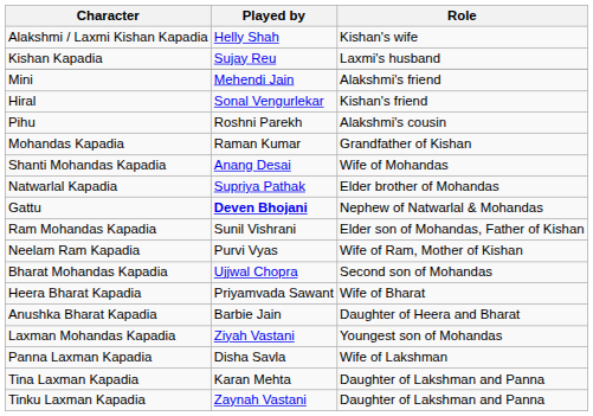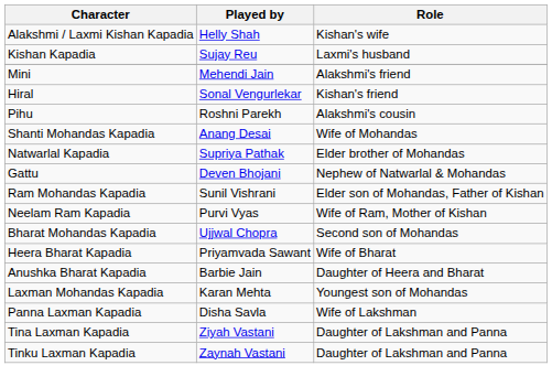 <table class="wikitable">
 <tr>
 <th>Character</th>
 <th>Played by</th>
 <th>Role</th>
 </tr>
 <tr>
 <td>Alakshmi / Laxmi Kishan Kapadia</td>
 <td><a href='#'>Helly Shah</a></td>
 <td>Kishan's wife</td>
 </tr>
 <tr>
 <td>Kishan Kapadia</td>
 <td><a href='#'>Sujay Reu</a></td>
 <td>Laxmi's husband</td>
 </tr>
 <tr>
 </tr>
 <tr>
 <td>Mini</td>
 <td><a href='#'>Mehendi Jain</a></td>
 <td>Alakshmi's friend</td>
 </tr>
 <tr>
 <td>Hiral</td>
 <td><a href='#'>Sonal Vengurlekar</a></td>
 <td>Kishan's friend</td>
 </tr>
 <tr>
 <td>Pihu</td>
 <td>Roshni Parekh</td>
 <td>Alakshmi's cousin</td>
 </tr>
 <tr>
-<td>Mohandas Kapadia</td>
-<td>Raman Kumar</td>
-<td>Grandfather of Kishan</td>
-</tr>
-<tr>
 <td>Shanti Mohandas Kapadia</td>
 <td><a href='#'>Anang Desai</a></td>
 <td>Wife of Mohandas</td>
 </tr>
 <tr>
 <td>Natwarlal Kapadia</td>
 <td><a href='#'>Supriya Pathak</a></td>
 <td>Elder brother of Mohandas</td>
 </tr>
 <tr>
 <td>Gattu</td>
-<td><strong><a href='#'>Deven Bhojani</a></strong></td>
+<td><a href='#'>Deven Bhojani</a></td>
 <td>Nephew of Natwarlal & Mohandas</td>
 </tr>
 <tr>
 <td>Ram Mohandas Kapadia</td>
 <td>Sunil Vishrani</td>
 <td>Elder son of Mohandas, Father of Kishan</td>
 </tr>
 <tr>
 <td>Neelam Ram Kapadia</td>
 <td>Purvi Vyas</td>
 <td>Wife of Ram, Mother of Kishan</td>
 </tr>
 <tr>
 <td>Bharat Mohandas Kapadia</td>
 <td><a href='#'>Ujjwal Chopra</a></td>
 <td>Second son of Mohandas</td>
 </tr>
 <tr>
 <td>Heera Bharat Kapadia</td>
 <td>Priyamvada Sawant</td>
 <td>Wife of Bharat</td>
 </tr>
 <tr>
 <td>Anushka Bharat Kapadia</td>
 <td>Barbie Jain</td>
 <td>Daughter of Heera and Bharat</td>
 </tr>
 <tr>
 <td>Laxman Mohandas Kapadia</td>
-<td><a href='#'>Ziyah Vastani</a></td>
+<td>Karan Mehta</td>
 <td>Youngest son of Mohandas</td>
 </tr>
 <tr>
 <td>Panna Laxman Kapadia</td>
 <td>Disha Savla</td>
 <td>Wife of Lakshman</td>
 </tr>
 <tr>
 <td>Tina Laxman Kapadia</td>
-<td>Karan Mehta</td>
+<td><a href='#'>Ziyah Vastani</a></td>
 <td>Daughter of Lakshman and Panna</td>
 </tr>
 <tr>
 <td>Tinku Laxman Kapadia</td>
 <td><a href='#'>Zaynah Vastani</a></td>
 <td>Daughter of Lakshman and Panna</td>
 </tr>
 </table>
